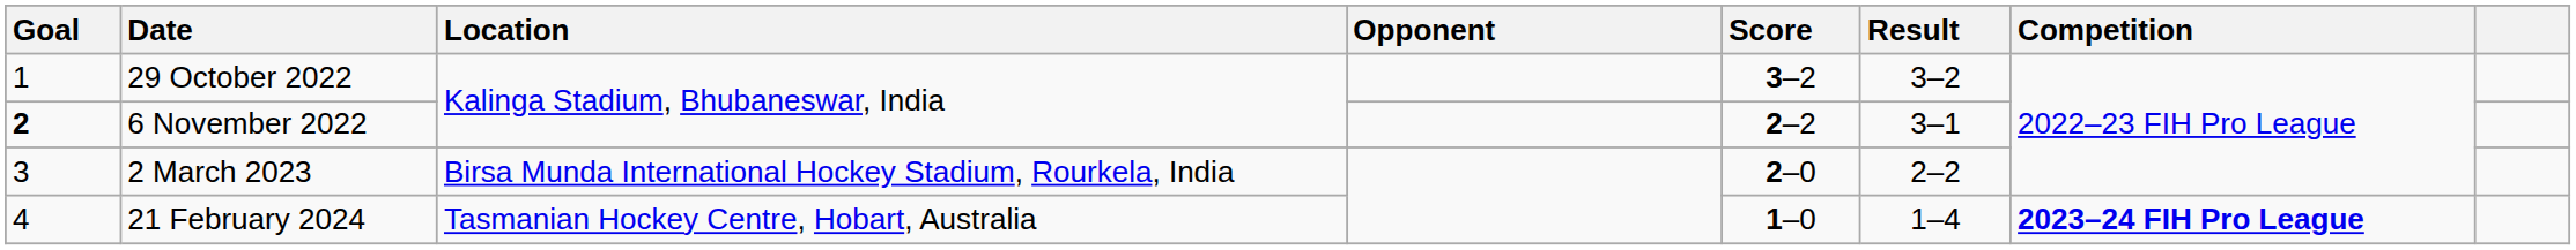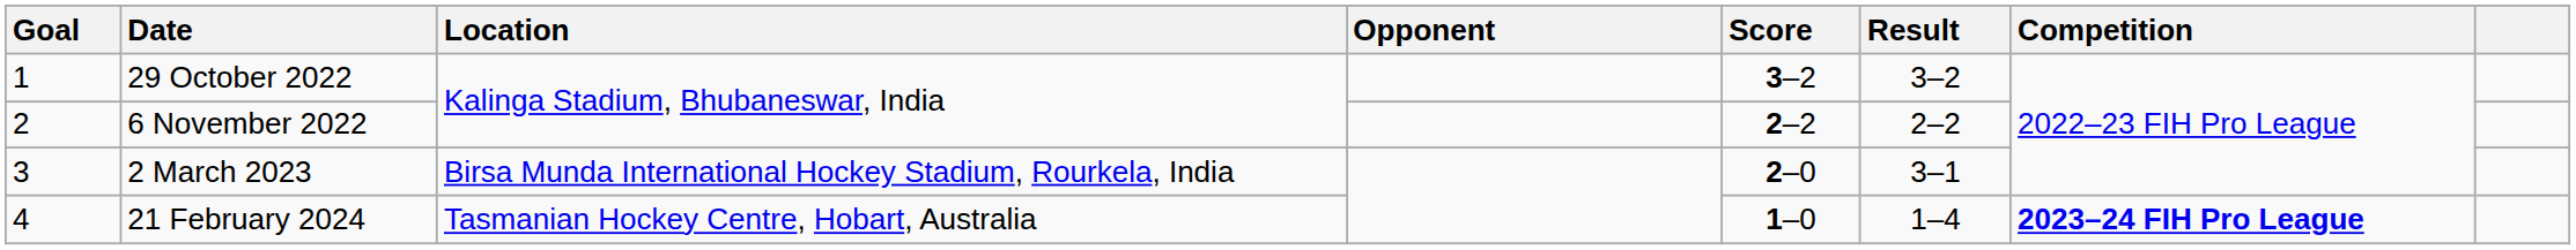 <table class="wikitable sortable" style="font-size:90%" width=97%>
 <tr>
 <th style="width: 25px; text-align: left">Goal</th>
 <th style="width: 100px; text-align: left">Date</th>
 <th style="width: 300px; text-align: left">Location</th>
 <th style="width: 120px; text-align: left">Opponent</th>
 <th style="width: 30px; text-align: left">Score</th>
 <th style="width: 30px; text-align: left">Result</th>
 <th style="width: 150px; text-align: left">Competition</th>
 <th style="width: 25px; text-align: left"></th>
 </tr>
 <tr>
 <td>1</td>
 <td>29 October 2022</td>
 <td rowspan=2><a href='#'>Kalinga Stadium</a>, <a href='#'>Bhubaneswar</a>, India</td>
 <td></td>
 <td align="center"><strong>3</strong>–2</td>
 <td align="center">3–2</td>
 <td rowspan=3><a href='#'>2022–23 FIH Pro League</a></td>
 <td></td>
 </tr>
 <tr>
-<td><strong>2</strong></td>
+<td>2</td>
 <td>6 November 2022</td>
 <td></td>
 <td align="center"><strong>2</strong>–2</td>
-<td align="center">3–1</td>
+<td align="center">2–2</td>
 <td></td>
 </tr>
 <tr>
 <td>3</td>
 <td>2 March 2023</td>
 <td><a href='#'>Birsa Munda International Hockey Stadium</a>, <a href='#'>Rourkela</a>, India</td>
 <td rowspan=2></td>
 <td align="center"><strong>2</strong>–0</td>
-<td align="center">2–2</td>
+<td align="center">3–1</td>
 <td></td>
 </tr>
 <tr>
 <td>4</td>
 <td>21 February 2024</td>
 <td><a href='#'>Tasmanian Hockey Centre</a>, <a href='#'>Hobart</a>, Australia</td>
 <td align="center"><strong>1</strong>–0</td>
 <td align="center">1–4</td>
 <td><strong><a href='#'>2023–24 FIH Pro League</a></strong></td>
 <td></td>
 </tr>
 </table>
